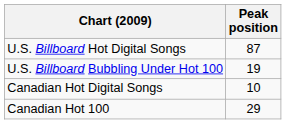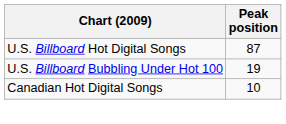 <table class="wikitable sortable">
 <tr>
 <th align="center">Chart (2009)</th>
 <th align="center">Peak<br>position</th>
 </tr>
 <tr>
 <td align="left">U.S. <em><a href='#'>Billboard</a></em> Hot Digital Songs</td>
 <td align="center">87</td>
 </tr>
 <tr>
 <td align="left">U.S. <em><a href='#'>Billboard</a></em> <a href='#'>Bubbling Under Hot 100</a></td>
 <td align="center">19</td>
 </tr>
 <tr>
 <td align="left">Canadian Hot Digital Songs</td>
 <td align="center">10</td>
 </tr>
-<tr>
-<td align="left">Canadian Hot 100</td>
-<td align="center">29</td>
-</tr>
 </table>
